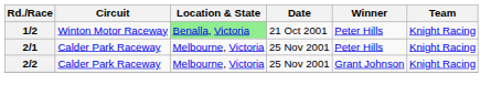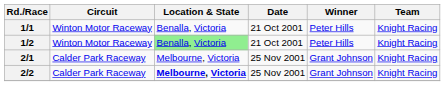 <table class="wikitable" style="font-size: 90%">
 <tr>
 <th>Rd./Race</th>
 <th>Circuit</th>
 <th>Location & State</th>
 <th>Date</th>
 <th>Winner</th>
 <th>Team</th>
+</tr>
+<tr>
+<th>1/1</th>
+<td><a href='#'>Winton Motor Raceway</a></td>
+<td><a href='#'>Benalla</a>, <a href='#'>Victoria</a></td>
+<td>21 Oct 2001</td>
+<td><a href='#'>Peter Hills</a></td>
+<td><a href='#'>Knight Racing</a></td>
 </tr>
 <tr>
 <th>1/2</th>
 <td><a href='#'>Winton Motor Raceway</a></td>
 <td style="background: lightgreen;"><a href='#'>Benalla</a>, <a href='#'>Victoria</a></td>
 <td>21 Oct 2001</td>
 <td><a href='#'>Peter Hills</a></td>
 <td><a href='#'>Knight Racing</a></td>
 </tr>
 <tr>
 <th>2/1</th>
 <td><a href='#'>Calder Park Raceway</a></td>
 <td><a href='#'>Melbourne</a>, <a href='#'>Victoria</a></td>
 <td>25 Nov 2001</td>
-<td><a href='#'>Peter Hills</a></td>
+<td><a href='#'>Grant Johnson</a></td>
 <td><a href='#'>Knight Racing</a></td>
 </tr>
 <tr>
 <th>2/2</th>
 <td><a href='#'>Calder Park Raceway</a></td>
-<td><a href='#'>Melbourne</a>, <a href='#'>Victoria</a></td>
+<td><strong><a href='#'>Melbourne</a>, <a href='#'>Victoria</a></strong></td>
 <td>25 Nov 2001</td>
 <td><a href='#'>Grant Johnson</a></td>
 <td><a href='#'>Knight Racing</a></td>
 </tr>
 <tr>
 </tr>
 </table>
